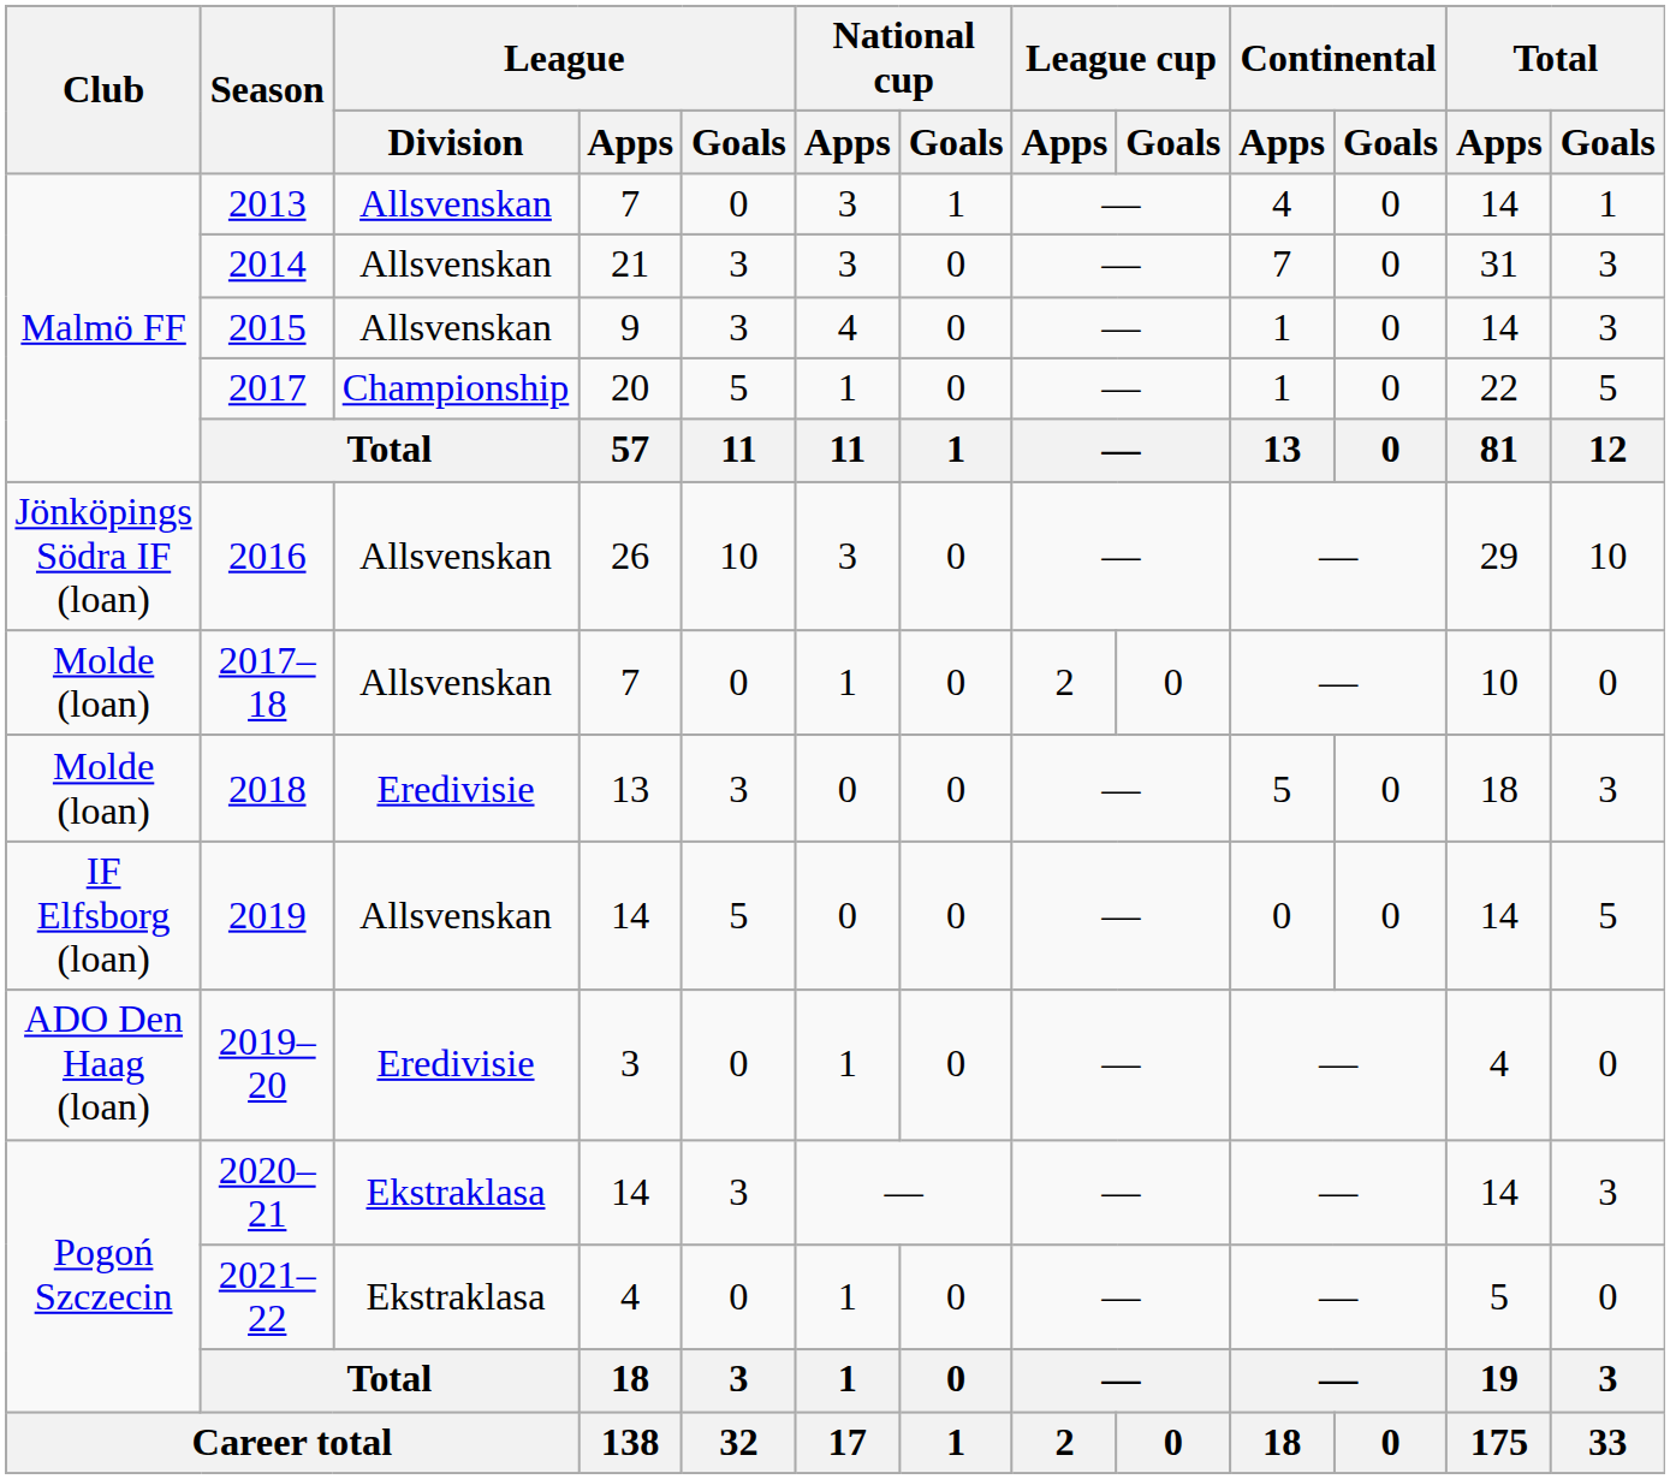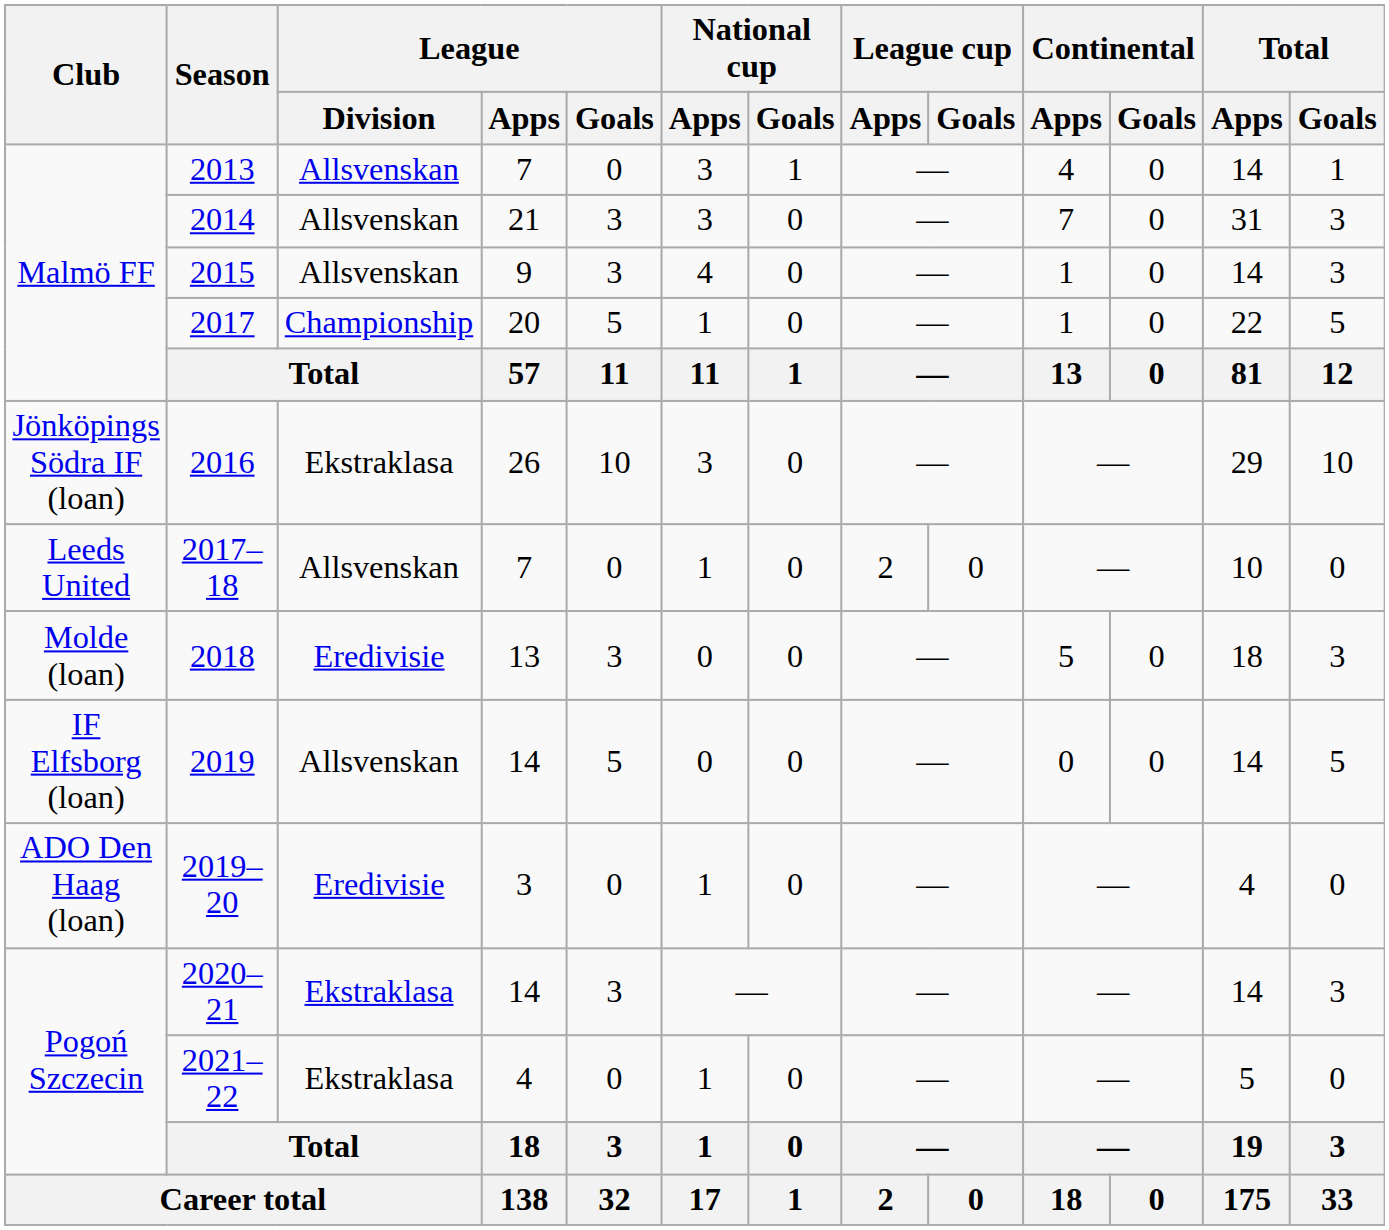 <table class="wikitable" style="text-align:center">
 <tr>
 <th rowspan="2">Club</th>
 <th rowspan="2">Season</th>
 <th colspan="3">League</th>
 <th colspan="2">National cup</th>
 <th colspan="2">League cup</th>
 <th colspan="2">Continental</th>
 <th colspan="3">Total</th>
 </tr>
 <tr>
 <th>Division</th>
 <th>Apps</th>
 <th>Goals</th>
 <th>Apps</th>
 <th>Goals</th>
 <th>Apps</th>
 <th>Goals</th>
 <th>Apps</th>
 <th>Goals</th>
 <th>Apps</th>
 <th>Goals</th>
 </tr>
 <tr>
 <td rowspan="5"><a href='#'>Malmö FF</a></td>
 <td><a href='#'>2013</a></td>
 <td><a href='#'>Allsvenskan</a></td>
 <td>7</td>
 <td>0</td>
 <td>3</td>
 <td>1</td>
 <td colspan="2">—</td>
 <td>4</td>
 <td>0</td>
 <td>14</td>
 <td>1</td>
 </tr>
 <tr>
 <td><a href='#'>2014</a></td>
 <td>Allsvenskan</td>
 <td>21</td>
 <td>3</td>
 <td>3</td>
 <td>0</td>
 <td colspan="2">—</td>
 <td>7</td>
 <td>0</td>
 <td>31</td>
 <td>3</td>
 </tr>
 <tr>
 <td><a href='#'>2015</a></td>
 <td>Allsvenskan</td>
 <td>9</td>
 <td>3</td>
 <td>4</td>
 <td>0</td>
 <td colspan="2">—</td>
 <td>1</td>
 <td>0</td>
 <td>14</td>
 <td>3</td>
 </tr>
 <tr>
 <td><a href='#'>2017</a></td>
 <td><a href='#'>Championship</a></td>
 <td>20</td>
 <td>5</td>
 <td>1</td>
 <td>0</td>
 <td colspan="2">—</td>
 <td>1</td>
 <td>0</td>
 <td>22</td>
 <td>5</td>
 </tr>
 <tr>
 <th colspan="2">Total</th>
 <th>57</th>
 <th>11</th>
 <th>11</th>
 <th>1</th>
 <th colspan="2">—</th>
 <th>13</th>
 <th>0</th>
 <th>81</th>
 <th>12</th>
 </tr>
 <tr>
 <td><a href='#'>Jönköpings Södra IF</a> (loan)</td>
 <td><a href='#'>2016</a></td>
-<td>Allsvenskan</td>
+<td>Ekstraklasa</td>
 <td>26</td>
 <td>10</td>
 <td>3</td>
 <td>0</td>
 <td colspan="2">—</td>
 <td colspan="2">—</td>
 <td>29</td>
 <td>10</td>
 </tr>
 <tr>
-<td><a href='#'>Molde</a> (loan)</td>
+<td><a href='#'>Leeds United</a></td>
 <td><a href='#'>2017–18</a></td>
 <td>Allsvenskan</td>
 <td>7</td>
 <td>0</td>
 <td>1</td>
 <td>0</td>
 <td>2</td>
 <td>0</td>
 <td colspan="2">—</td>
 <td>10</td>
 <td>0</td>
 </tr>
 <tr>
 <td><a href='#'>Molde</a> (loan)</td>
 <td><a href='#'>2018</a></td>
 <td><a href='#'>Eredivisie</a></td>
 <td>13</td>
 <td>3</td>
 <td>0</td>
 <td>0</td>
 <td colspan="2">—</td>
 <td>5</td>
 <td>0</td>
 <td>18</td>
 <td>3</td>
 </tr>
 <tr>
 <td><a href='#'>IF Elfsborg</a> (loan)</td>
 <td><a href='#'>2019</a></td>
 <td>Allsvenskan</td>
 <td>14</td>
 <td>5</td>
 <td>0</td>
 <td>0</td>
 <td colspan="2">—</td>
 <td>0</td>
 <td>0</td>
 <td>14</td>
 <td>5</td>
 </tr>
 <tr>
 <td><a href='#'>ADO Den Haag</a> (loan)</td>
 <td><a href='#'>2019–20</a></td>
 <td><a href='#'>Eredivisie</a></td>
 <td>3</td>
 <td>0</td>
 <td>1</td>
 <td>0</td>
 <td colspan="2">—</td>
 <td colspan="2">—</td>
 <td>4</td>
 <td>0</td>
 </tr>
 <tr>
 <td rowspan="3"><a href='#'>Pogoń Szczecin</a></td>
 <td><a href='#'>2020–21</a></td>
 <td><a href='#'>Ekstraklasa</a></td>
 <td>14</td>
 <td>3</td>
 <td colspan="2">—</td>
 <td colspan="2">—</td>
 <td colspan="2">—</td>
 <td>14</td>
 <td>3</td>
 </tr>
 <tr>
 <td><a href='#'>2021–22</a></td>
 <td>Ekstraklasa</td>
 <td>4</td>
 <td>0</td>
 <td>1</td>
 <td>0</td>
 <td colspan="2">—</td>
 <td colspan="2">—</td>
 <td>5</td>
 <td>0</td>
 </tr>
 <tr>
 <th colspan="2">Total</th>
 <th>18</th>
 <th>3</th>
 <th>1</th>
 <th>0</th>
 <th colspan="2">—</th>
 <th colspan="2">—</th>
 <th>19</th>
 <th>3</th>
 </tr>
 <tr>
 <th colspan="3">Career total</th>
 <th>138</th>
 <th>32</th>
 <th>17</th>
 <th>1</th>
 <th>2</th>
 <th>0</th>
 <th>18</th>
 <th>0</th>
 <th>175</th>
 <th>33</th>
 </tr>
 </table>
